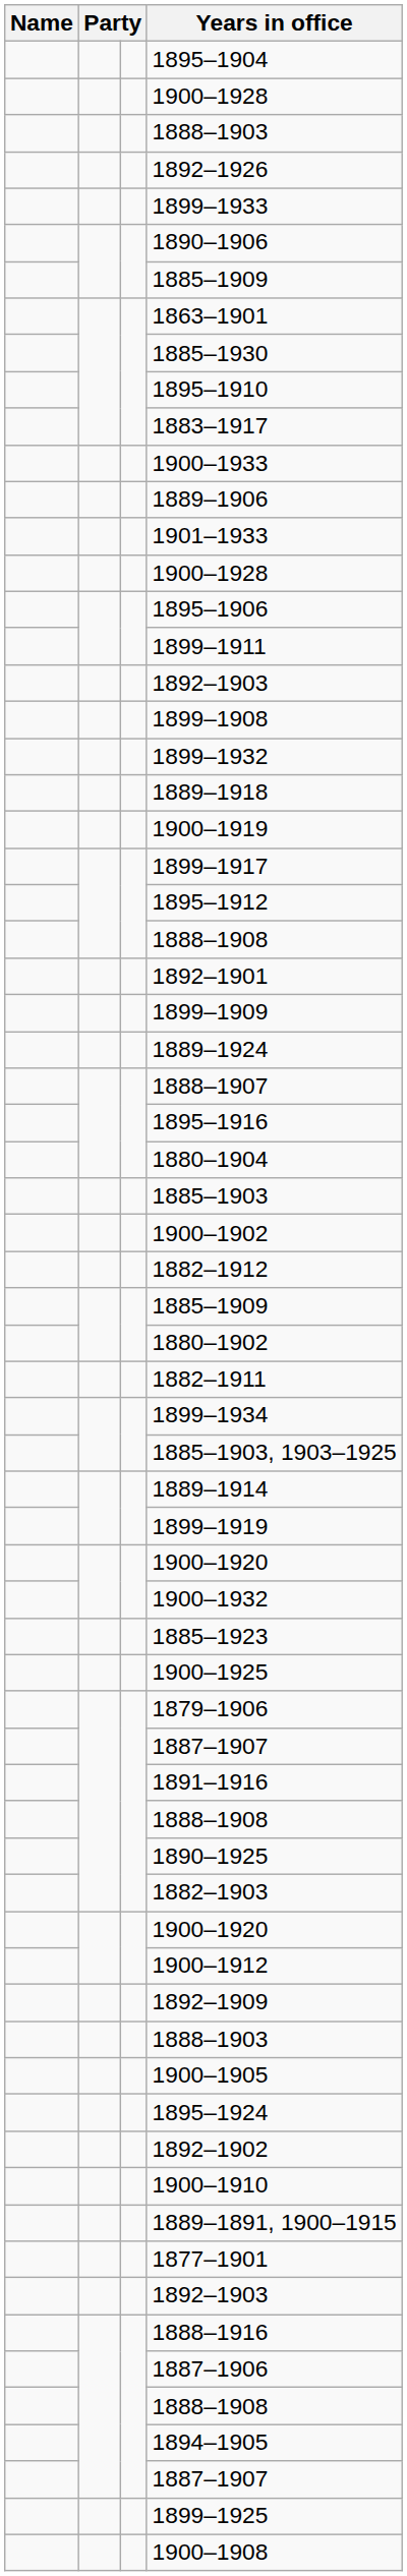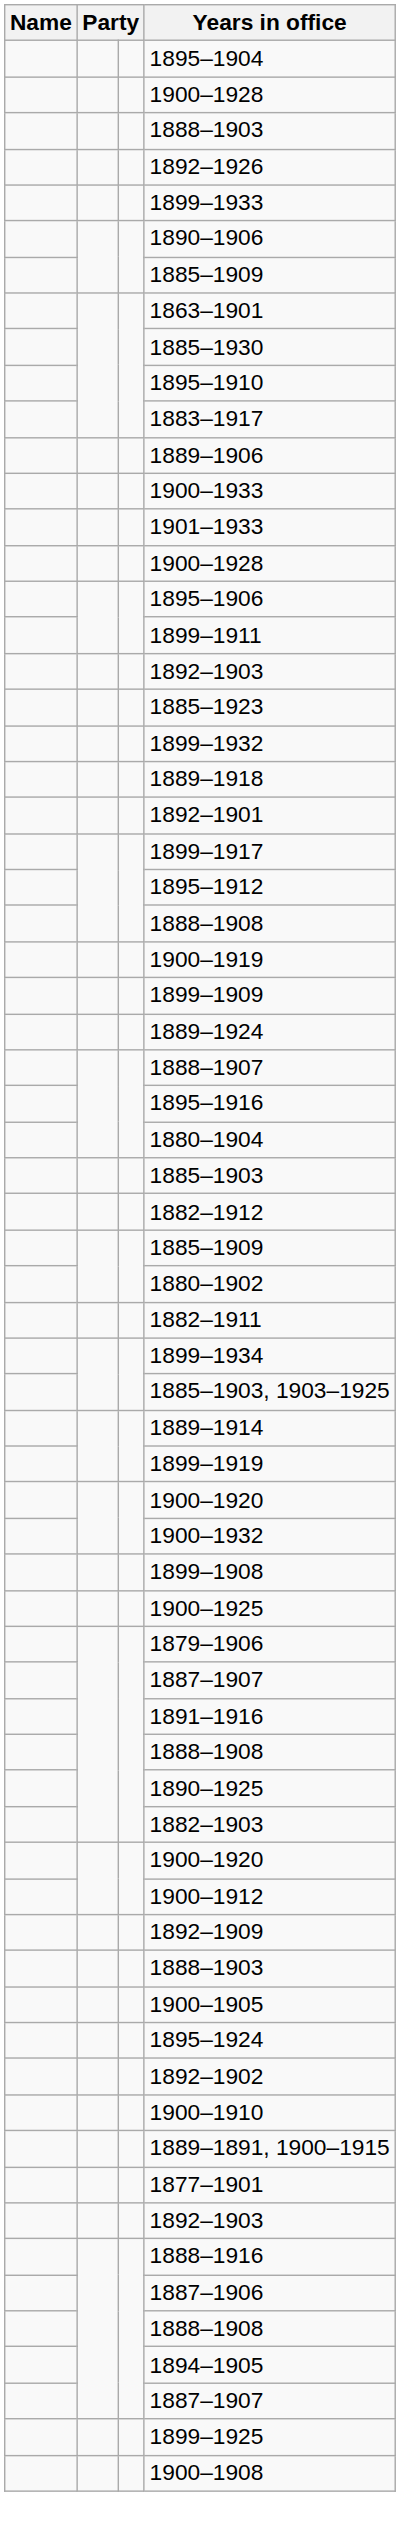 <table class="wikitable sortable">
 <tr>
 <th>Name</th>
 <th colspan=2>Party</th>
 <th>Years in office</th>
 </tr>
 <tr>
 <td></td>
 <td> </td>
 <td></td>
 <td>1895–1904</td>
 </tr>
 <tr>
 <td></td>
 <td> </td>
 <td></td>
 <td>1900–1928</td>
 </tr>
 <tr>
 <td></td>
 <td> </td>
 <td></td>
 <td>1888–1903</td>
 </tr>
 <tr>
 <td></td>
 <td> </td>
 <td></td>
 <td>1892–1926</td>
 </tr>
 <tr>
 <td></td>
 <td> </td>
 <td></td>
 <td>1899–1933</td>
 </tr>
 <tr>
 <td></td>
 <td rowspan="2" > </td>
 <td rowspan="2"></td>
 <td>1890–1906</td>
 </tr>
 <tr>
 <td></td>
 <td>1885–1909</td>
 </tr>
 <tr>
 <td></td>
 <td rowspan="4" > </td>
 <td rowspan="4"></td>
 <td>1863–1901</td>
 </tr>
 <tr>
 <td></td>
 <td>1885–1930</td>
 </tr>
 <tr>
 <td></td>
 <td>1895–1910</td>
 </tr>
 <tr>
 <td></td>
 <td>1883–1917</td>
 </tr>
 <tr>
 <td></td>
 <td> </td>
 <td></td>
-<td>1900–1933</td>
+<td>1889–1906</td>
 </tr>
 <tr>
 <td></td>
 <td> </td>
 <td></td>
-<td>1889–1906</td>
+<td>1900–1933</td>
 </tr>
 <tr>
 <td></td>
 <td> </td>
 <td></td>
 <td>1901–1933</td>
 </tr>
 <tr>
 <td></td>
 <td> </td>
 <td></td>
 <td>1900–1928</td>
 </tr>
 <tr>
 <td></td>
 <td rowspan="2" > </td>
 <td rowspan="2"></td>
 <td>1895–1906</td>
 </tr>
 <tr>
 <td></td>
 <td>1899–1911</td>
 </tr>
 <tr>
 <td></td>
 <td> </td>
 <td></td>
 <td>1892–1903</td>
 </tr>
 <tr>
 <td></td>
 <td> </td>
 <td></td>
-<td>1899–1908</td>
+<td>1885–1923</td>
 </tr>
 <tr>
 <td></td>
 <td> </td>
 <td></td>
 <td>1899–1932</td>
 </tr>
 <tr>
 <td></td>
 <td> </td>
 <td></td>
 <td>1889–1918</td>
 </tr>
 <tr>
 <td></td>
 <td> </td>
 <td></td>
-<td>1900–1919</td>
+<td>1892–1901</td>
 </tr>
 <tr>
 <td></td>
 <td rowspan="3" > </td>
 <td rowspan="3"></td>
 <td>1899–1917</td>
 </tr>
 <tr>
 <td></td>
 <td>1895–1912</td>
 </tr>
 <tr>
 <td></td>
 <td>1888–1908</td>
 </tr>
 <tr>
 <td></td>
 <td> </td>
 <td></td>
-<td>1892–1901</td>
+<td>1900–1919</td>
 </tr>
 <tr>
 <td></td>
 <td> </td>
 <td></td>
 <td>1899–1909</td>
 </tr>
 <tr>
 <td></td>
 <td> </td>
 <td></td>
 <td>1889–1924</td>
 </tr>
 <tr>
 <td></td>
 <td rowspan="3" > </td>
 <td rowspan="3"></td>
 <td>1888–1907</td>
 </tr>
 <tr>
 <td></td>
 <td>1895–1916</td>
 </tr>
 <tr>
 <td></td>
 <td>1880–1904</td>
 </tr>
 <tr>
 <td></td>
 <td> </td>
 <td></td>
 <td>1885–1903</td>
-</tr>
-<tr>
-<td></td>
-<td> </td>
-<td></td>
-<td>1900–1902</td>
 </tr>
 <tr>
 <td></td>
 <td> </td>
 <td></td>
 <td>1882–1912</td>
 </tr>
 <tr>
 <td></td>
 <td rowspan="2" > </td>
 <td rowspan="2"></td>
 <td>1885–1909</td>
 </tr>
 <tr>
 <td></td>
 <td>1880–1902</td>
 </tr>
 <tr>
 <td></td>
 <td> </td>
 <td></td>
 <td>1882–1911</td>
 </tr>
 <tr>
 <td></td>
 <td rowspan="2" > </td>
 <td rowspan="2"></td>
 <td>1899–1934</td>
 </tr>
 <tr>
 <td></td>
 <td>1885–1903, 1903–1925</td>
 </tr>
 <tr>
 <td></td>
 <td rowspan="2" > </td>
 <td rowspan="2"></td>
 <td>1889–1914</td>
 </tr>
 <tr>
 <td></td>
 <td>1899–1919</td>
 </tr>
 <tr>
 <td></td>
 <td rowspan="2" > </td>
 <td rowspan="2"></td>
 <td>1900–1920</td>
 </tr>
 <tr>
 <td></td>
 <td>1900–1932</td>
 </tr>
 <tr>
 <td></td>
 <td> </td>
 <td></td>
-<td>1885–1923</td>
+<td>1899–1908</td>
 </tr>
 <tr>
 <td></td>
 <td> </td>
 <td></td>
 <td>1900–1925</td>
 </tr>
 <tr>
 <td></td>
 <td rowspan="6" > </td>
 <td rowspan="6"></td>
 <td>1879–1906</td>
 </tr>
 <tr>
 <td></td>
 <td>1887–1907</td>
 </tr>
 <tr>
 <td></td>
 <td>1891–1916</td>
 </tr>
 <tr>
 <td></td>
 <td>1888–1908</td>
 </tr>
 <tr>
 <td></td>
 <td>1890–1925</td>
 </tr>
 <tr>
 <td></td>
 <td>1882–1903</td>
 </tr>
 <tr>
 <td></td>
 <td rowspan="2" > </td>
 <td rowspan="2"></td>
 <td>1900–1920</td>
 </tr>
 <tr>
 <td></td>
 <td>1900–1912</td>
 </tr>
 <tr>
 <td></td>
 <td> </td>
 <td></td>
 <td>1892–1909</td>
 </tr>
 <tr>
 <td></td>
 <td> </td>
 <td></td>
 <td>1888–1903</td>
 </tr>
 <tr>
 <td></td>
 <td> </td>
 <td></td>
 <td>1900–1905</td>
 </tr>
 <tr>
 <td></td>
 <td> </td>
 <td></td>
 <td>1895–1924</td>
 </tr>
 <tr>
 <td></td>
 <td> </td>
 <td></td>
 <td>1892–1902</td>
 </tr>
 <tr>
 <td></td>
 <td> </td>
 <td></td>
 <td>1900–1910</td>
 </tr>
 <tr>
 <td></td>
 <td> </td>
 <td></td>
 <td>1889–1891, 1900–1915</td>
 </tr>
 <tr>
 <td></td>
 <td> </td>
 <td></td>
 <td>1877–1901</td>
 </tr>
 <tr>
 <td></td>
 <td> </td>
 <td></td>
 <td>1892–1903</td>
 </tr>
 <tr>
 <td></td>
 <td rowspan="5" > </td>
 <td rowspan="5"></td>
 <td>1888–1916</td>
 </tr>
 <tr>
 <td></td>
 <td>1887–1906</td>
 </tr>
 <tr>
 <td></td>
 <td>1888–1908</td>
 </tr>
 <tr>
 <td></td>
 <td>1894–1905</td>
 </tr>
 <tr>
 <td></td>
 <td>1887–1907</td>
 </tr>
 <tr>
 <td></td>
 <td> </td>
 <td></td>
 <td>1899–1925</td>
 </tr>
 <tr>
 <td></td>
 <td> </td>
 <td></td>
 <td>1900–1908</td>
 </tr>
 </table>
